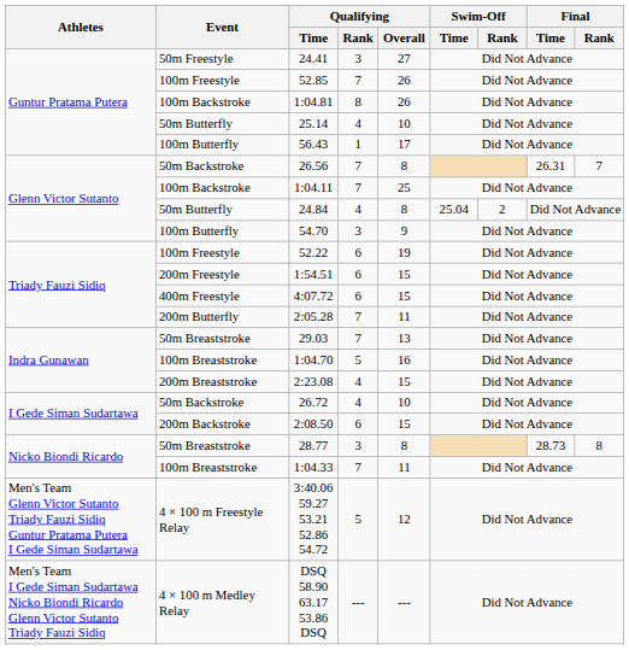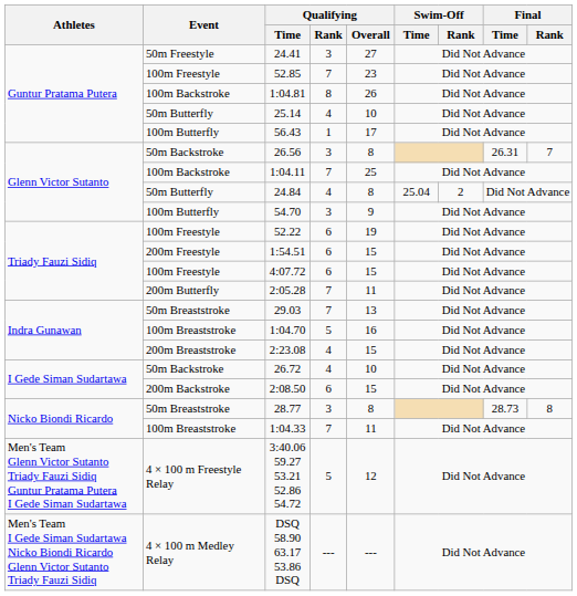 <table class=wikitable style="font-size:90%; text-align:center">
 <tr>
 <th width="160" rowspan="2">Athletes</th>
 <th width="140" rowspan="2">Event</th>
 <th width="150" colspan="3">Qualifying</th>
 <th width="100" colspan="2">Swim-Off</th>
 <th width="100" colspan="2">Final</th>
 </tr>
 <tr>
 <th>Time</th>
 <th>Rank</th>
 <th>Overall</th>
 <th>Time</th>
 <th>Rank</th>
 <th>Time</th>
 <th>Rank</th>
 </tr>
 <tr>
 <td align=left rowspan="5"><a href='#'>Guntur Pratama Putera</a></td>
 <td align=left>50m Freestyle</td>
 <td>24.41</td>
 <td>3</td>
 <td>27</td>
 <td colspan="4">Did Not Advance</td>
 </tr>
 <tr>
 <td align=left>100m Freestyle</td>
 <td>52.85</td>
 <td>7</td>
-<td>26</td>
+<td>23</td>
 <td colspan="4">Did Not Advance</td>
 </tr>
 <tr>
 <td align=left>100m Backstroke</td>
 <td>1:04.81</td>
 <td>8</td>
 <td>26</td>
 <td colspan="4">Did Not Advance</td>
 </tr>
 <tr>
 <td align=left>50m Butterfly</td>
 <td>25.14</td>
 <td>4</td>
 <td>10</td>
 <td colspan="4">Did Not Advance</td>
 </tr>
 <tr>
 <td align=left>100m Butterfly</td>
 <td>56.43</td>
 <td>1</td>
 <td>17</td>
 <td colspan="4">Did Not Advance</td>
 </tr>
 <tr>
 <td align=left rowspan="4"><a href='#'>Glenn Victor Sutanto</a></td>
 <td align=left>50m Backstroke</td>
 <td>26.56</td>
-<td>7</td>
+<td>3</td>
 <td>8</td>
 <td colspan="2" bgcolor="wheat"></td>
 <td>26.31</td>
 <td>7</td>
 </tr>
 <tr>
 <td align=left>100m Backstroke</td>
 <td>1:04.11</td>
 <td>7</td>
 <td>25</td>
 <td colspan="4">Did Not Advance</td>
 </tr>
 <tr>
 <td align=left>50m Butterfly</td>
 <td>24.84</td>
 <td>4</td>
 <td>8</td>
 <td>25.04</td>
 <td>2</td>
 <td colspan="2">Did Not Advance</td>
 </tr>
 <tr>
 <td align=left>100m Butterfly</td>
 <td>54.70</td>
 <td>3</td>
 <td>9</td>
 <td colspan="4">Did Not Advance</td>
 </tr>
 <tr>
 <td align=left rowspan="4"><a href='#'>Triady Fauzi Sidiq</a></td>
 <td align=left>100m Freestyle</td>
 <td>52.22</td>
 <td>6</td>
 <td>19</td>
 <td colspan="4">Did Not Advance</td>
 </tr>
 <tr>
 <td align=left>200m Freestyle</td>
 <td>1:54.51</td>
 <td>6</td>
 <td>15</td>
 <td colspan="4">Did Not Advance</td>
 </tr>
 <tr>
-<td align=left>400m Freestyle</td>
+<td align=left>100m Freestyle</td>
 <td>4:07.72</td>
 <td>6</td>
 <td>15</td>
 <td colspan="4">Did Not Advance</td>
 </tr>
 <tr>
 <td align=left>200m Butterfly</td>
 <td>2:05.28</td>
 <td>7</td>
 <td>11</td>
 <td colspan="4">Did Not Advance</td>
 </tr>
 <tr>
 <td align=left rowspan="3"><a href='#'>Indra Gunawan</a></td>
 <td align=left>50m Breaststroke</td>
 <td>29.03</td>
 <td>7</td>
 <td>13</td>
 <td colspan="4">Did Not Advance</td>
 </tr>
 <tr>
 <td align=left>100m Breaststroke</td>
 <td>1:04.70</td>
 <td>5</td>
 <td>16</td>
 <td colspan="4">Did Not Advance</td>
 </tr>
 <tr>
 <td align=left>200m Breaststroke</td>
 <td>2:23.08</td>
 <td>4</td>
 <td>15</td>
 <td colspan="4">Did Not Advance</td>
 </tr>
 <tr>
 <td align=left rowspan="2"><a href='#'>I Gede Siman Sudartawa</a></td>
 <td align=left>50m Backstroke</td>
 <td>26.72</td>
 <td>4</td>
 <td>10</td>
 <td colspan="4">Did Not Advance</td>
 </tr>
 <tr>
 <td align=left>200m Backstroke</td>
 <td>2:08.50</td>
 <td>6</td>
 <td>15</td>
 <td colspan="4">Did Not Advance</td>
 </tr>
 <tr>
 <td align=left rowspan="2"><a href='#'>Nicko Biondi Ricardo</a></td>
 <td align=left>50m Breaststroke</td>
 <td>28.77</td>
 <td>3</td>
 <td>8</td>
 <td colspan="2" bgcolor="wheat"></td>
 <td>28.73</td>
 <td>8</td>
 </tr>
 <tr>
 <td align=left>100m Breaststroke</td>
 <td>1:04.33</td>
 <td>7</td>
 <td>11</td>
 <td colspan="4">Did Not Advance</td>
 </tr>
 <tr>
 <td align=left>Men's Team <br> <a href='#'>Glenn Victor Sutanto</a> <br> <a href='#'>Triady Fauzi Sidiq</a> <br> <a href='#'>Guntur Pratama Putera</a> <br> <a href='#'>I Gede Siman Sudartawa</a></td>
 <td align=left>4 × 100 m Freestyle Relay</td>
 <td>3:40.06 <br> 59.27 <br> 53.21 <br> 52.86 <br> 54.72</td>
 <td>5</td>
 <td>12</td>
 <td colspan="4">Did Not Advance</td>
 </tr>
 <tr>
 <td align=left>Men's Team <br> <a href='#'>I Gede Siman Sudartawa</a> <br> <a href='#'>Nicko Biondi Ricardo</a> <br> <a href='#'>Glenn Victor Sutanto</a> <br> <a href='#'>Triady Fauzi Sidiq</a></td>
 <td align=left>4 × 100 m Medley Relay</td>
 <td>DSQ <br> 58.90 <br> 63.17 <br> 53.86 <br> DSQ</td>
 <td>---</td>
 <td>---</td>
 <td colspan="4">Did Not Advance</td>
 </tr>
 </table>
